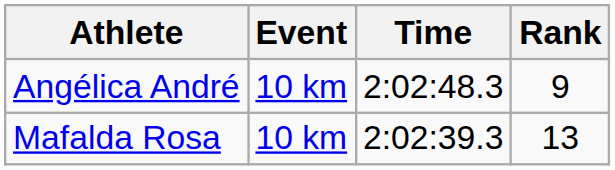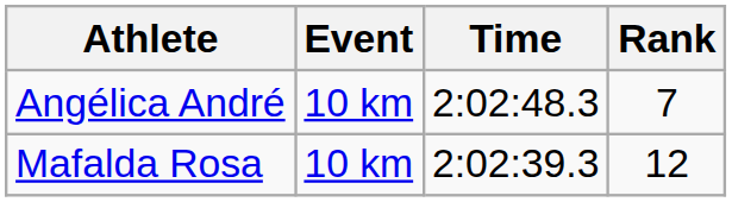 <table class=wikitable style="font-size:90%;">
 <tr>
 <th>Athlete</th>
 <th>Event</th>
 <th>Time</th>
 <th>Rank</th>
 </tr>
 <tr style="text-align:center">
 <td style="text-align:left"><a href='#'>Angélica André</a></td>
 <td style="text-align:left"><a href='#'>10 km</a></td>
 <td>2:02:48.3</td>
-<td>9</td>
+<td>7</td>
 </tr>
 <tr style="text-align:center">
 <td style="text-align:left"><a href='#'>Mafalda Rosa</a></td>
 <td style="text-align:left"><a href='#'>10 km</a></td>
 <td>2:02:39.3</td>
-<td>13</td>
+<td>12</td>
 </tr>
 </table>
